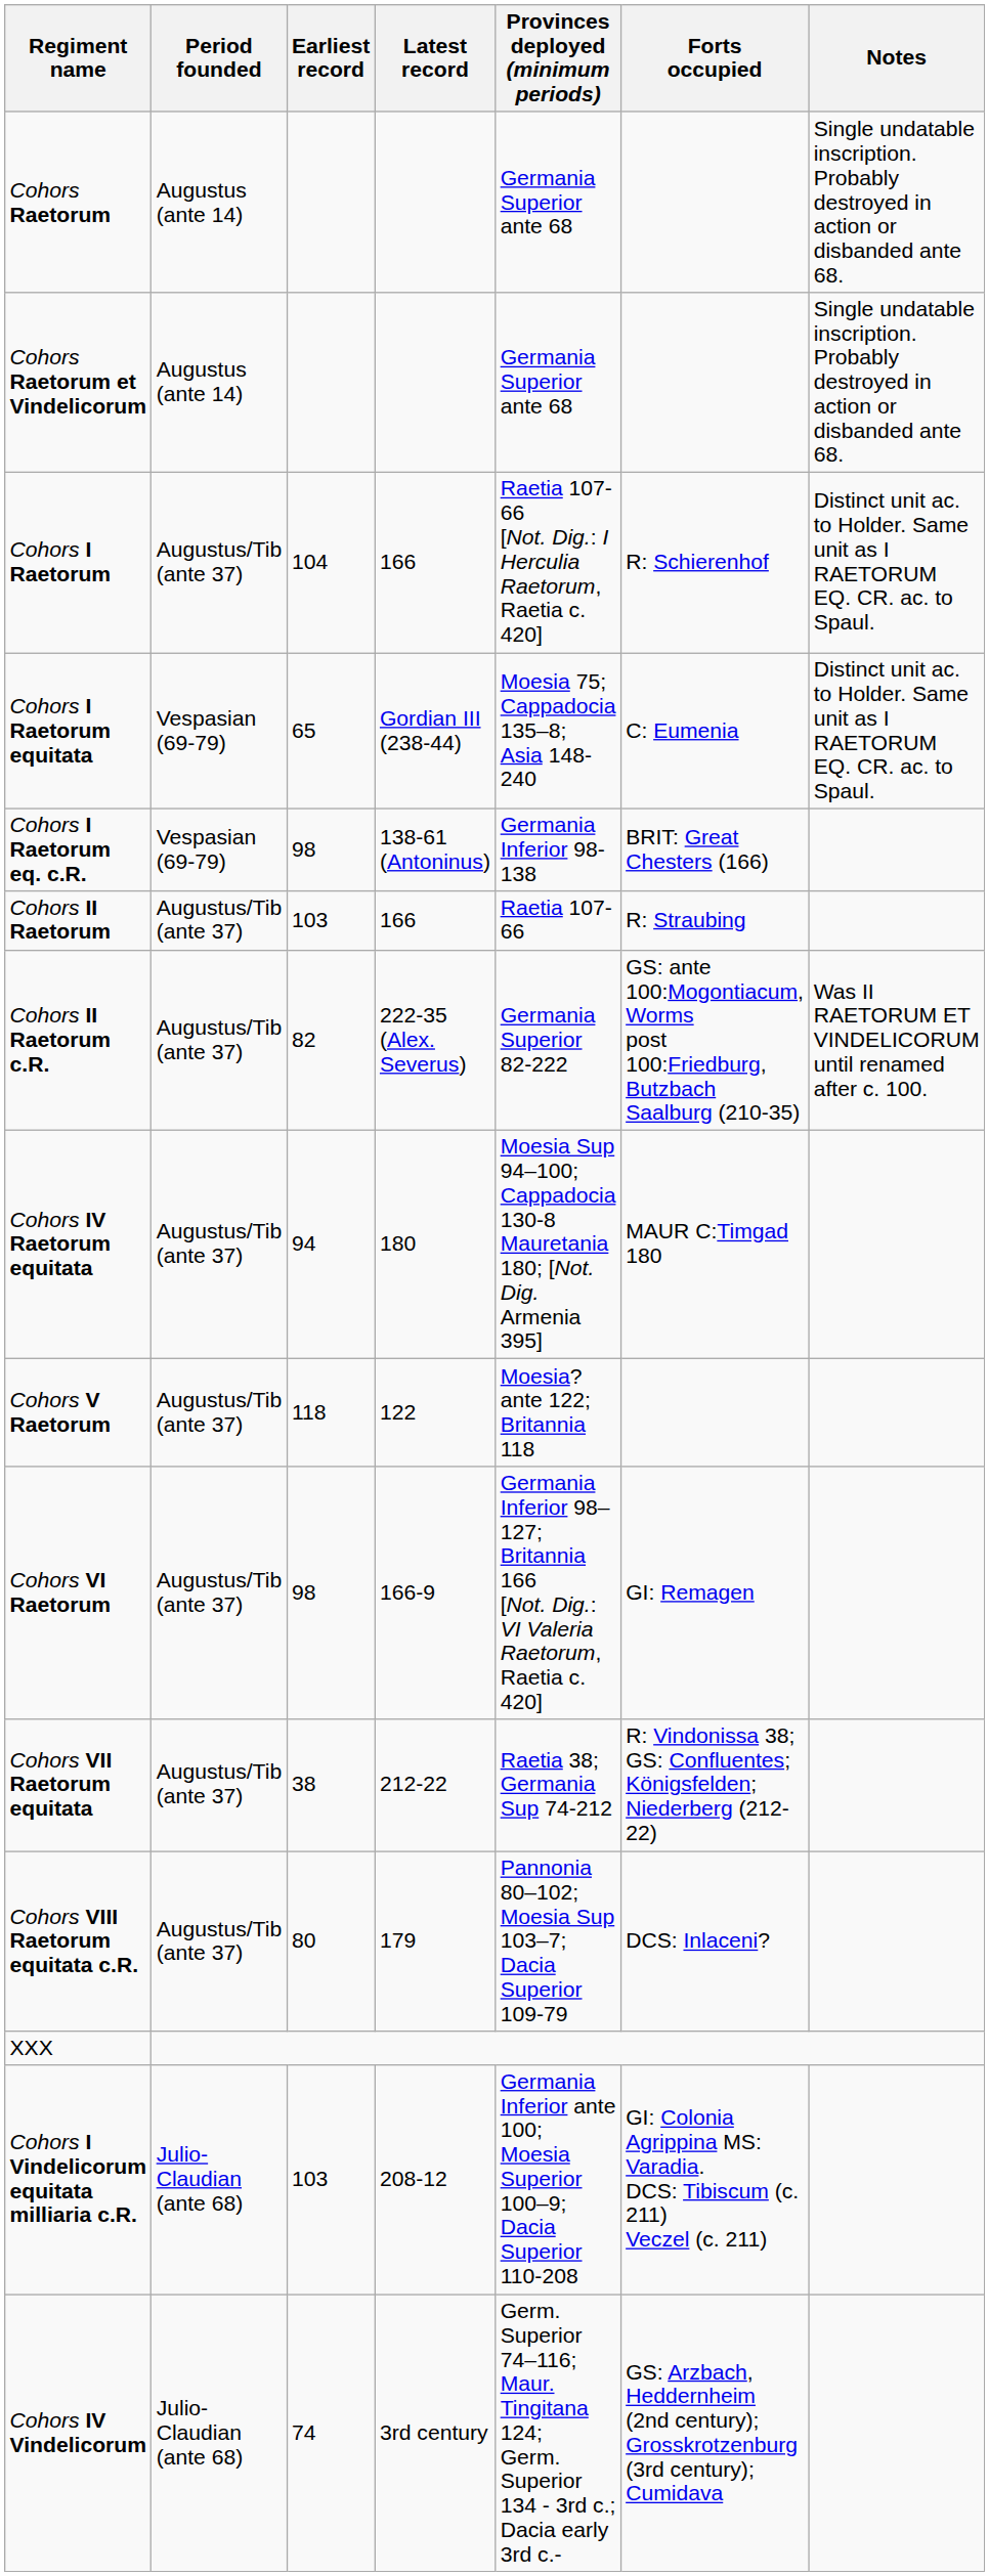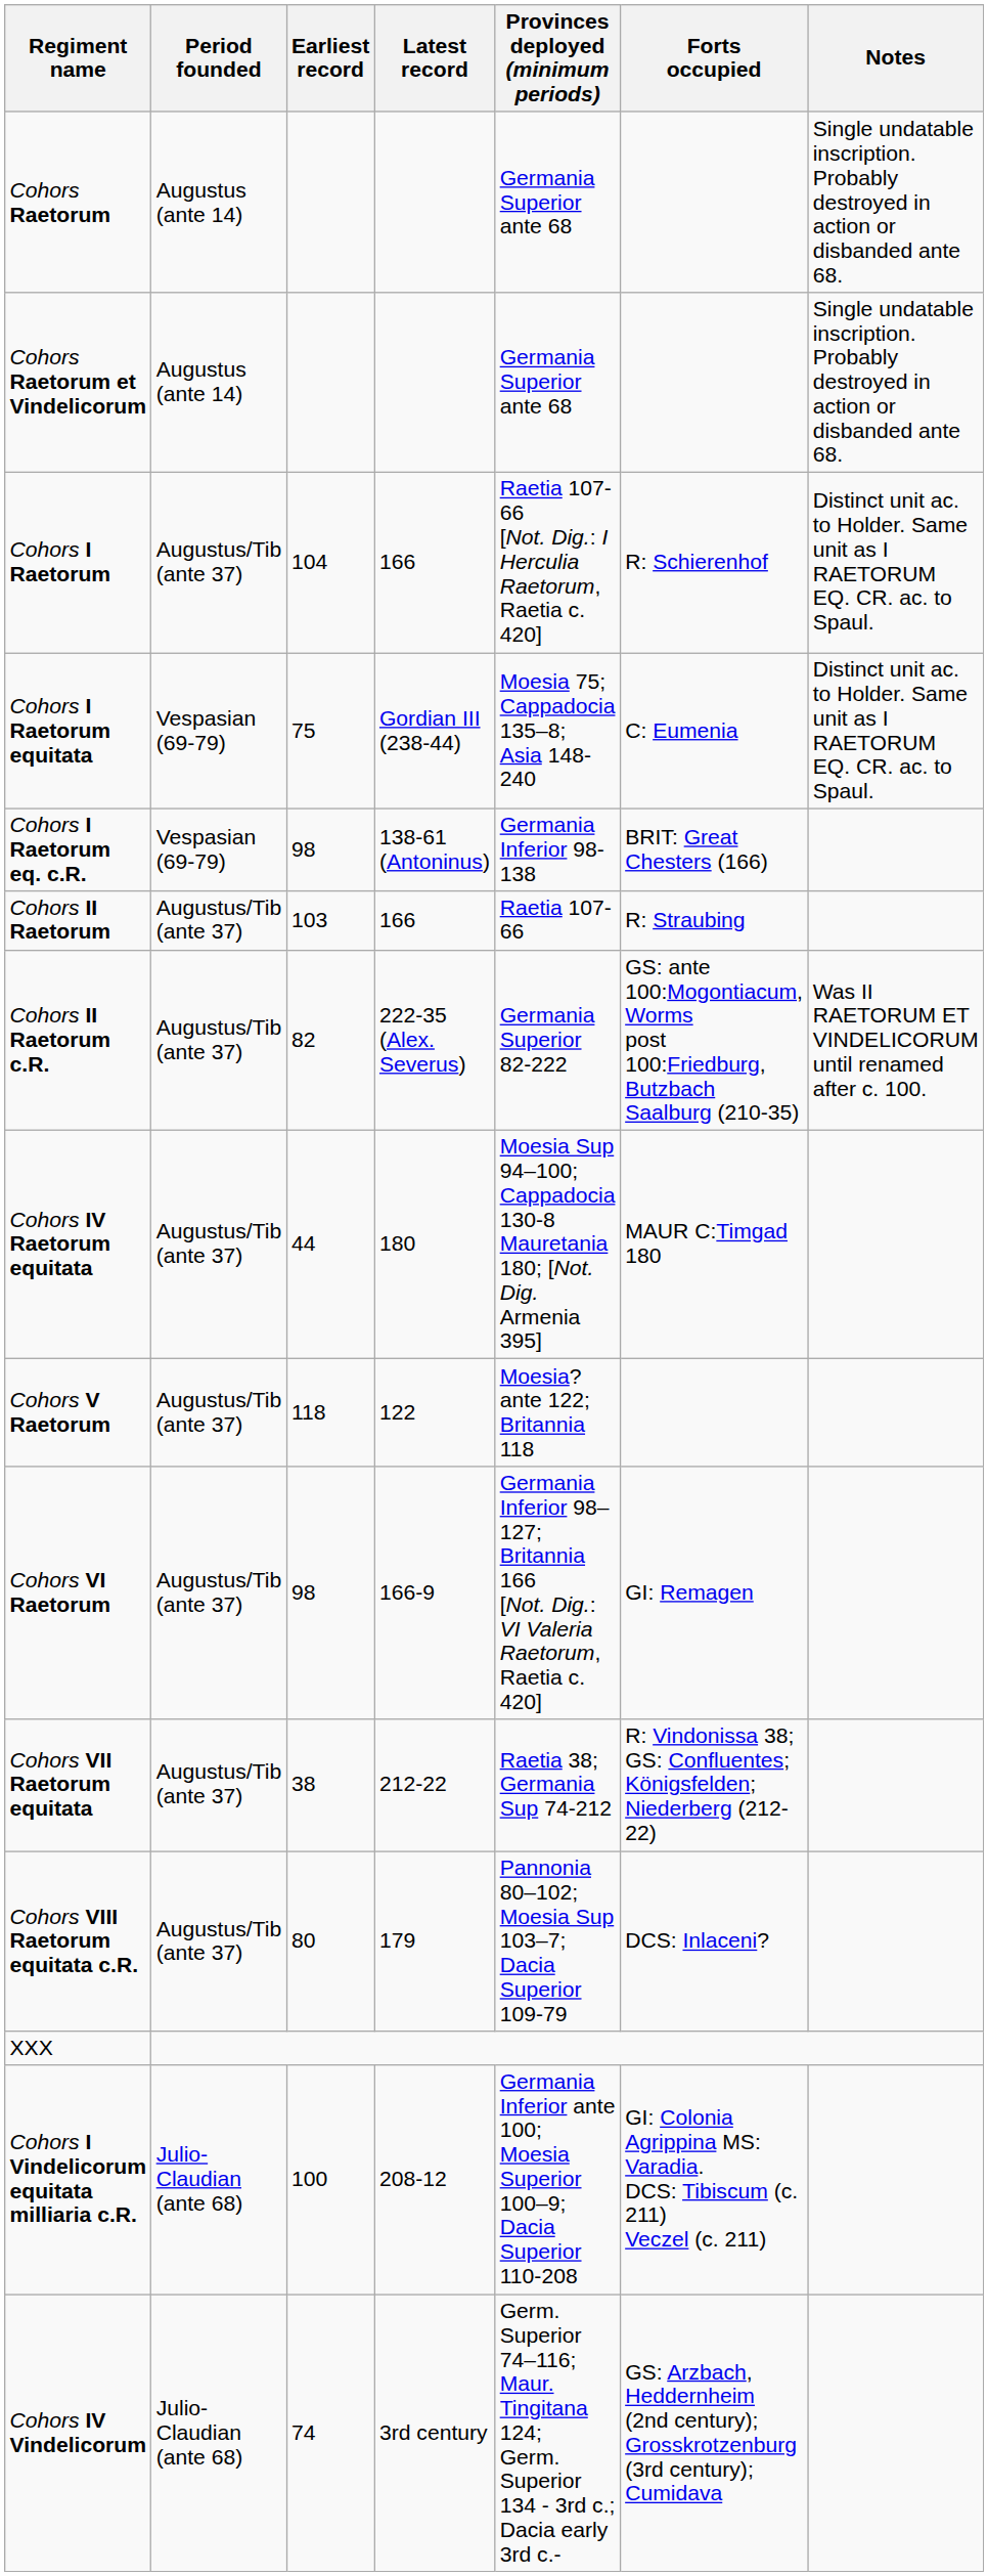 <table class=wikitable>
 <tr>
 <th>Regiment<br>name</th>
 <th>Period<br>founded</th>
 <th>Earliest<br>record</th>
 <th>Latest<br>record</th>
 <th>Provinces deployed<br><em>(minimum periods)</em></th>
 <th>Forts<br>occupied</th>
 <th>Notes</th>
 </tr>
 <tr>
 <td><em>Cohors</em> <strong>Raetorum</strong></td>
 <td>Augustus (ante 14)</td>
 <td></td>
 <td></td>
 <td><a href='#'>Germania Superior</a> ante 68</td>
 <td></td>
 <td>Single undatable inscription. Probably destroyed in action or disbanded ante 68.</td>
 </tr>
 <tr>
 <td><em>Cohors</em> <strong>Raetorum et Vindelicorum</strong></td>
 <td>Augustus<br>(ante 14)</td>
 <td></td>
 <td></td>
 <td><a href='#'>Germania Superior</a> ante 68</td>
 <td></td>
 <td>Single undatable inscription. Probably destroyed in action or disbanded ante 68.</td>
 </tr>
 <tr>
 <td><em>Cohors</em> <strong>I Raetorum</strong></td>
 <td>Augustus/Tib<br>(ante 37)</td>
 <td>104</td>
 <td>166</td>
 <td><a href='#'>Raetia</a> 107-66<br>[<em>Not. Dig.</em>: <em>I Herculia Raetorum</em>, Raetia c. 420]</td>
 <td>R: <a href='#'>Schierenhof</a></td>
 <td>Distinct unit ac. to Holder. Same unit as I RAETORUM EQ. CR. ac. to Spaul.</td>
 </tr>
 <tr>
 <td><em>Cohors</em> <strong>I Raetorum equitata</strong></td>
 <td>Vespasian<br>(69-79)</td>
-<td>65</td>
+<td>75</td>
 <td><a href='#'>Gordian III</a><br>(238-44)</td>
 <td><a href='#'>Moesia</a> 75; <a href='#'>Cappadocia</a> 135–8;<br><a href='#'>Asia</a> 148-240</td>
 <td>C: <a href='#'>Eumenia</a></td>
 <td>Distinct unit ac. to Holder. Same unit as I RAETORUM EQ. CR. ac. to Spaul.</td>
 </tr>
 <tr>
 <td><em>Cohors</em> <strong>I Raetorum eq. c.R.</strong></td>
 <td>Vespasian<br>(69-79)</td>
 <td>98</td>
 <td>138-61<br>(<a href='#'>Antoninus</a>)</td>
 <td><a href='#'>Germania Inferior</a> 98-138</td>
 <td>BRIT: <a href='#'>Great Chesters</a> (166)</td>
 <td></td>
 </tr>
 <tr>
 <td><em>Cohors</em> <strong>II Raetorum</strong></td>
 <td>Augustus/Tib<br>(ante 37)</td>
 <td>103</td>
 <td>166</td>
 <td><a href='#'>Raetia</a> 107-66</td>
 <td>R: <a href='#'>Straubing</a></td>
 <td></td>
 </tr>
 <tr>
 <td><em>Cohors</em> <strong>II Raetorum c.R.</strong></td>
 <td>Augustus/Tib<br>(ante 37)</td>
 <td>82</td>
 <td>222-35<br>(<a href='#'>Alex. Severus</a>)</td>
 <td><a href='#'>Germania Superior</a> 82-222</td>
 <td>GS: ante 100:<a href='#'>Mogontiacum</a>, <a href='#'>Worms</a><br>post 100:<a href='#'>Friedburg</a>, <a href='#'>Butzbach</a><br> <a href='#'>Saalburg</a> (210-35)</td>
 <td>Was II RAETORUM ET VINDELICORUM until renamed after c. 100.</td>
 </tr>
 <tr>
 <td><em>Cohors</em> <strong>IV Raetorum equitata</strong></td>
 <td>Augustus/Tib<br>(ante 37)</td>
-<td>94</td>
+<td>44</td>
 <td>180</td>
 <td><a href='#'>Moesia Sup</a> 94–100; <a href='#'>Cappadocia</a> 130-8<br><a href='#'>Mauretania</a> 180; [<em>Not. Dig.</em> Armenia 395]</td>
 <td>MAUR C:<a href='#'>Timgad</a> 180</td>
 <td></td>
 </tr>
 <tr>
 <td><em>Cohors</em> <strong>V Raetorum</strong></td>
 <td>Augustus/Tib<br>(ante 37)</td>
 <td>118</td>
 <td>122</td>
 <td><a href='#'>Moesia</a>? ante 122; <a href='#'>Britannia</a> 118</td>
 <td></td>
 <td></td>
 </tr>
 <tr>
 <td><em>Cohors</em> <strong>VI Raetorum</strong></td>
 <td>Augustus/Tib<br>(ante 37)</td>
 <td>98</td>
 <td>166-9</td>
 <td><a href='#'>Germania Inferior</a> 98–127; <a href='#'>Britannia</a> 166<br>[<em>Not. Dig.</em>: <em>VI Valeria Raetorum</em>, Raetia c. 420]</td>
 <td>GI: <a href='#'>Remagen</a></td>
 <td></td>
 </tr>
 <tr>
 <td><em>Cohors</em> <strong>VII Raetorum equitata</strong></td>
 <td>Augustus/Tib<br>(ante 37)</td>
 <td>38</td>
 <td>212-22</td>
 <td><a href='#'>Raetia</a> 38; <a href='#'>Germania Sup</a> 74-212</td>
 <td>R: <a href='#'>Vindonissa</a> 38;<br>GS: <a href='#'>Confluentes</a>; <a href='#'>Königsfelden</a>;<br><a href='#'>Niederberg</a> (212-22)</td>
 <td></td>
 </tr>
 <tr>
 <td><em>Cohors</em> <strong>VIII Raetorum equitata c.R.</strong></td>
 <td>Augustus/Tib<br>(ante 37)</td>
 <td>80</td>
 <td>179</td>
 <td><a href='#'>Pannonia</a> 80–102; <a href='#'>Moesia Sup</a> 103–7;<br><a href='#'>Dacia Superior</a> 109-79</td>
 <td>DCS: <a href='#'>Inlaceni</a>?</td>
 <td></td>
 </tr>
 <tr>
 <td>XXX</td>
 </tr>
 <tr>
 <td><em>Cohors</em> <strong>I Vindelicorum equitata milliaria c.R.</strong></td>
 <td><a href='#'>Julio-Claudian</a><br>(ante 68)</td>
-<td>103</td>
+<td>100</td>
 <td>208-12</td>
 <td><a href='#'>Germania Inferior</a> ante 100;<br><a href='#'>Moesia Superior</a> 100–9;<br><a href='#'>Dacia Superior</a> 110-208</td>
 <td>GI: <a href='#'>Colonia Agrippina</a> MS: <a href='#'>Varadia</a>.<br>DCS: <a href='#'>Tibiscum</a> (c. 211)<br><a href='#'>Veczel</a> (c. 211)</td>
 <td></td>
 </tr>
 <tr>
 <td><em>Cohors</em> <strong>IV Vindelicorum</strong></td>
 <td>Julio-Claudian<br>(ante 68)</td>
 <td>74</td>
 <td>3rd century</td>
 <td>Germ. Superior 74–116;<br><a href='#'>Maur. Tingitana</a> 124;<br>Germ. Superior 134 - 3rd c.;<br> Dacia early 3rd c.-</td>
 <td>GS: <a href='#'>Arzbach</a>, <a href='#'>Heddernheim</a> (2nd century);<br><a href='#'>Grosskrotzenburg</a> (3rd century);<br><a href='#'>Cumidava</a></td>
 <td></td>
 </tr>
 </table>
